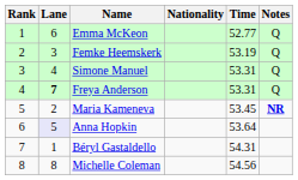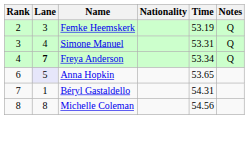 <table class="wikitable sortable" style="text-align:center">
 <tr>
 <th>Rank</th>
 <th>Lane</th>
 <th>Name</th>
 <th>Nationality</th>
 <th>Time</th>
 <th>Notes</th>
-</tr>
-<tr bgcolor=ccffcc>
-<td>1</td>
-<td>6</td>
-<td align=left><a href='#'>Emma McKeon</a></td>
-<td align=left></td>
-<td>52.77</td>
-<td>Q</td>
 </tr>
 <tr bgcolor=ccffcc>
 <td>2</td>
 <td>3</td>
 <td align=left><a href='#'>Femke Heemskerk</a></td>
 <td align=left></td>
 <td>53.19</td>
 <td>Q</td>
 </tr>
 <tr bgcolor=ccffcc>
 <td>3</td>
 <td>4</td>
 <td align=left><a href='#'>Simone Manuel</a></td>
 <td align=left></td>
 <td>53.31</td>
 <td>Q</td>
 </tr>
 <tr bgcolor=ccffcc>
 <td>4</td>
 <td><strong>7</strong></td>
 <td align=left><a href='#'>Freya Anderson</a></td>
 <td align=left></td>
-<td>53.31</td>
+<td>53.34</td>
 <td>Q</td>
-</tr>
-<tr>
-<td>5</td>
-<td>2</td>
-<td align=left><a href='#'>Maria Kameneva</a></td>
-<td align=left></td>
-<td>53.45</td>
-<td><strong><a href='#'>NR</a></strong></td>
 </tr>
 <tr>
 <td>6</td>
 <td style="background: lavender;">5</td>
 <td align=left><a href='#'>Anna Hopkin</a></td>
 <td align=left></td>
-<td>53.64</td>
+<td>53.65</td>
 <td></td>
 </tr>
 <tr>
 <td>7</td>
 <td>1</td>
 <td align=left><a href='#'>Béryl Gastaldello</a></td>
 <td align=left></td>
 <td>54.31</td>
 <td></td>
 </tr>
 <tr>
 <td>8</td>
 <td>8</td>
 <td align=left><a href='#'>Michelle Coleman</a></td>
 <td align=left></td>
 <td>54.56</td>
 <td></td>
 </tr>
 </table>
